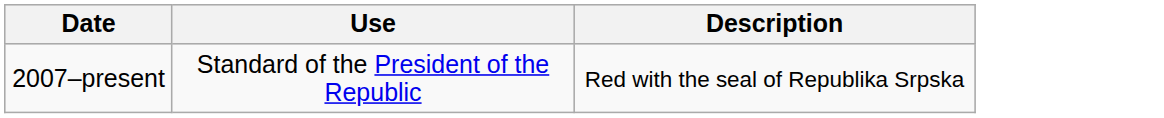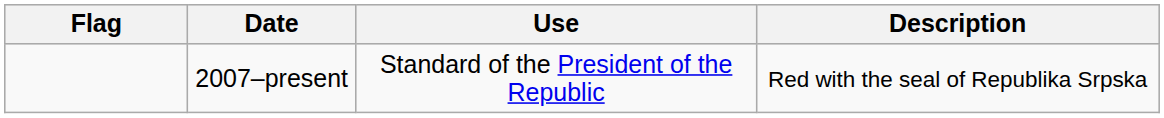 <table class="wikitable" style="text-align:center">
 <tr>
+<th style="width:110px;">Flag</th>
 <th style="width:100px;">Date</th>
 <th style="width:250px;">Use</th>
 <th style="width:250px;">Description</th>
 </tr>
 <tr>
+<td></td>
 <td>2007–present</td>
 <td>Standard of the <a href='#'>President of the Republic</a></td>
 <td style=font-size:90%;>Red with the seal of Republika Srpska</td>
 </tr>
 </table>
